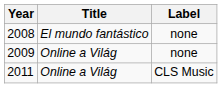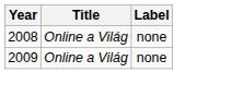 <table class="wikitable">
 <tr>
 <th>Year</th>
 <th>Title</th>
 <th>Label</th>
 </tr>
 <tr>
 <td>2008</td>
-<td><em>El mundo fantástico</em></td>
+<td><em>Online a Világ</em></td>
 <td align="center">none</td>
 </tr>
 <tr>
 <td>2009</td>
 <td><em>Online a Világ</em></td>
 <td align="center">none</td>
 </tr>
-<tr>
-<td>2011</td>
-<td><em>Online a Világ</em></td>
-<td align="center">CLS Music</td>
-</tr>
 </table>
